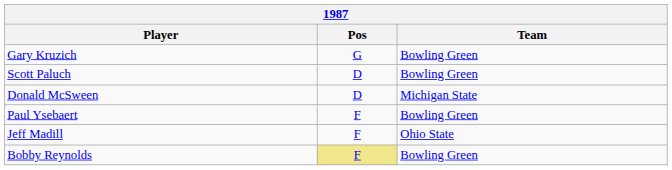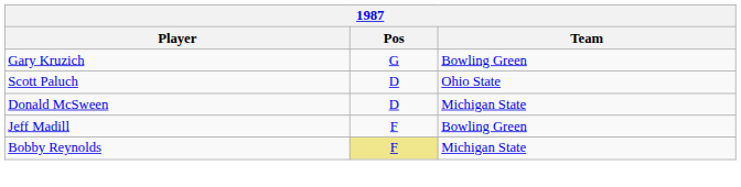 <table class="wikitable" width=95%>
 <tr>
 <th colspan=3><a href='#'>1987</a></th>
 </tr>
 <tr>
 <th>Player</th>
 <th>Pos</th>
 <th>Team</th>
 </tr>
 <tr>
 <td><a href='#'>Gary Kruzich</a></td>
 <td style="text-align:center;"><a href='#'>G</a></td>
 <td><a href='#'>Bowling Green</a></td>
 </tr>
 <tr>
 <td><a href='#'>Scott Paluch</a></td>
 <td style="text-align:center;"><a href='#'>D</a></td>
-<td><a href='#'>Bowling Green</a></td>
+<td><a href='#'>Ohio State</a></td>
 </tr>
 <tr>
 <td><a href='#'>Donald McSween</a></td>
 <td style="text-align:center;"><a href='#'>D</a></td>
 <td><a href='#'>Michigan State</a></td>
 </tr>
 <tr>
-<td><a href='#'>Paul Ysebaert</a></td>
+<td><a href='#'>Jeff Madill</a></td>
 <td style="text-align:center;"><a href='#'>F</a></td>
 <td><a href='#'>Bowling Green</a></td>
 </tr>
 <tr>
-<td><a href='#'>Jeff Madill</a></td>
-<td style="text-align:center;"><a href='#'>F</a></td>
-<td><a href='#'>Ohio State</a></td>
-</tr>
-<tr>
 <td><a href='#'>Bobby Reynolds</a></td>
 <td style="background: khaki; text-align:center;"><a href='#'>F</a></td>
-<td><a href='#'>Bowling Green</a></td>
+<td><a href='#'>Michigan State</a></td>
 </tr>
 </table>
